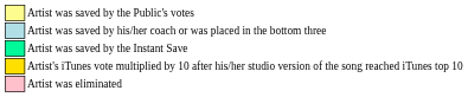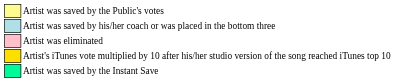 <table class="toccolours" style="font-size: 90%; white-space: nowrap;">
 <tr>
 <td style="background:#fdfc8f; border:1px solid black;">      </td>
 <td>Artist was saved by the Public's votes</td>
 </tr>
 <tr>
 <td style="background:#b0e0e6; border:1px solid black;">      </td>
 <td>Artist was saved by his/her coach or was placed in the bottom three</td>
 </tr>
 <tr>
-<td style="background:#00fa9a; border:1px solid black;">      </td>
-<td>Artist was saved by the Instant Save</td>
+<td style="background:pink; border:1px solid black;">      </td>
+<td>Artist was eliminated</td>
 </tr>
 <tr>
 <td style="background:#fedf00; border:1px solid black;">      </td>
 <td>Artist's iTunes vote multiplied by 10 after his/her studio version of the song reached iTunes top 10</td>
 </tr>
 <tr>
-<td style="background:pink; border:1px solid black;">      </td>
-<td>Artist was eliminated</td>
+<td style="background:#00fa9a; border:1px solid black;">      </td>
+<td>Artist was saved by the Instant Save</td>
 </tr>
 </table>
